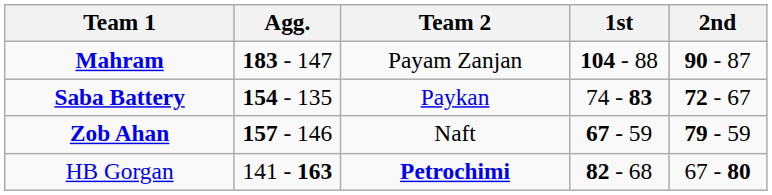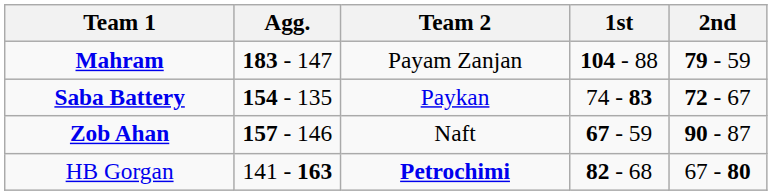 <table class="wikitable" style="text-align:center">
 <tr>
 <th width=150>Team 1</th>
 <th width=65>Agg.</th>
 <th width=150>Team 2</th>
 <th width=60>1st</th>
 <th width=60>2nd</th>
 </tr>
 <tr>
 <td><strong><a href='#'>Mahram</a></strong></td>
 <td><strong>183</strong> - 147</td>
 <td>Payam Zanjan</td>
 <td><strong>104</strong> - 88</td>
-<td><strong>90</strong> - 87</td>
+<td><strong>79</strong> - 59</td>
 </tr>
 <tr>
 <td><strong><a href='#'>Saba Battery</a></strong></td>
 <td><strong>154</strong> - 135</td>
 <td><a href='#'>Paykan</a></td>
 <td>74 - <strong>83</strong></td>
 <td><strong>72</strong> - 67</td>
 </tr>
 <tr>
 <td><strong><a href='#'>Zob Ahan</a></strong></td>
 <td><strong>157</strong> - 146</td>
 <td>Naft</td>
 <td><strong>67</strong> - 59</td>
-<td><strong>79</strong> - 59</td>
+<td><strong>90</strong> - 87</td>
 </tr>
 <tr>
 <td><a href='#'>HB Gorgan</a></td>
 <td>141 - <strong>163</strong></td>
 <td><strong><a href='#'>Petrochimi</a></strong></td>
 <td><strong>82</strong> - 68</td>
 <td>67 - <strong>80</strong></td>
 </tr>
 </table>
